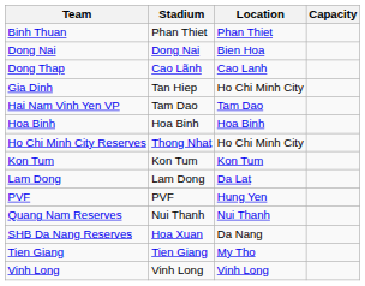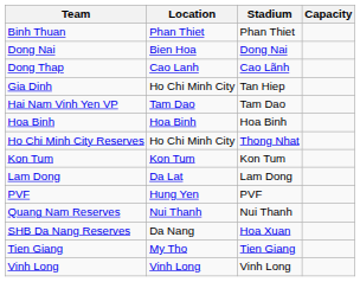 <table class="wikitable sortable">
 <tr>
 <th>Team</th>
+<th>Location</th>
 <th>Stadium</th>
-<th>Location</th>
 <th>Capacity</th>
 </tr>
 <tr>
 <td><a href='#'>Binh Thuan</a></td>
+<td><a href='#'>Phan Thiet</a></td>
 <td>Phan Thiet</td>
-<td><a href='#'>Phan Thiet</a></td>
 <td></td>
 </tr>
 <tr>
 <td><a href='#'>Dong Nai</a></td>
+<td><a href='#'>Bien Hoa</a></td>
 <td><a href='#'>Dong Nai</a></td>
-<td><a href='#'>Bien Hoa</a></td>
 <td></td>
 </tr>
 <tr>
 <td><a href='#'>Dong Thap</a></td>
+<td><a href='#'>Cao Lanh</a></td>
 <td><a href='#'>Cao Lãnh</a></td>
-<td><a href='#'>Cao Lanh</a></td>
 <td></td>
 </tr>
 <tr>
 <td><a href='#'>Gia Dinh</a></td>
+<td>Ho Chi Minh City </td>
 <td>Tan Hiep</td>
-<td>Ho Chi Minh City </td>
 <td></td>
 </tr>
 <tr>
 <td><a href='#'>Hai Nam Vinh Yen VP</a></td>
+<td><a href='#'>Tam Dao</a></td>
 <td>Tam Dao</td>
-<td><a href='#'>Tam Dao</a></td>
 <td></td>
 </tr>
 <tr>
 <td><a href='#'>Hoa Binh</a></td>
+<td><a href='#'>Hoa Binh</a></td>
 <td>Hoa Binh</td>
-<td><a href='#'>Hoa Binh</a></td>
 <td></td>
 </tr>
 <tr>
 <td><a href='#'>Ho Chi Minh City Reserves</a></td>
+<td>Ho Chi Minh City </td>
 <td><a href='#'>Thong Nhat</a></td>
-<td>Ho Chi Minh City </td>
 <td></td>
 </tr>
 <tr>
 <td><a href='#'>Kon Tum</a></td>
+<td><a href='#'>Kon Tum</a></td>
 <td>Kon Tum</td>
-<td><a href='#'>Kon Tum</a></td>
 <td></td>
 </tr>
 <tr>
 <td><a href='#'>Lam Dong</a></td>
+<td><a href='#'>Da Lat</a></td>
 <td>Lam Dong</td>
-<td><a href='#'>Da Lat</a></td>
 <td></td>
 </tr>
 <tr>
 <td><a href='#'>PVF</a></td>
+<td><a href='#'>Hung Yen</a></td>
 <td>PVF</td>
-<td><a href='#'>Hung Yen</a></td>
 <td></td>
 </tr>
 <tr>
 <td><a href='#'>Quang Nam Reserves</a></td>
+<td><a href='#'>Nui Thanh</a></td>
 <td>Nui Thanh</td>
-<td><a href='#'>Nui Thanh</a></td>
 <td></td>
 </tr>
 <tr>
 <td><a href='#'>SHB Da Nang Reserves</a></td>
+<td>Da Nang </td>
 <td><a href='#'>Hoa Xuan</a></td>
-<td>Da Nang </td>
 <td></td>
 </tr>
 <tr>
 <td><a href='#'>Tien Giang</a></td>
+<td><a href='#'>My Tho</a></td>
 <td><a href='#'>Tien Giang</a></td>
-<td><a href='#'>My Tho</a></td>
 <td></td>
 </tr>
 <tr>
 <td><a href='#'>Vinh Long</a></td>
+<td><a href='#'>Vinh Long</a></td>
 <td>Vinh Long</td>
-<td><a href='#'>Vinh Long</a></td>
 <td></td>
 </tr>
 </table>
